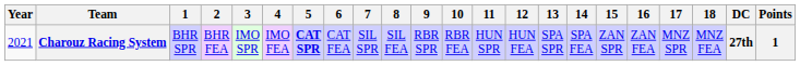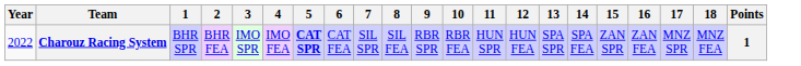 <table class="wikitable" style="text-align:center; font-size:85%">
 <tr>
 <th>Year</th>
 <th>Team</th>
 <th>1</th>
 <th>2</th>
 <th>3</th>
 <th>4</th>
 <th>5</th>
 <th>6</th>
 <th>7</th>
 <th>8</th>
 <th>9</th>
 <th>10</th>
 <th>11</th>
 <th>12</th>
 <th>13</th>
 <th>14</th>
 <th>15</th>
 <th>16</th>
 <th>17</th>
 <th>18</th>
-<th>DC</th>
 <th>Points</th>
 </tr>
 <tr>
-<td><a href='#'>2021</a></td>
+<td><a href='#'>2022</a></td>
 <th nowrap><a href='#'>Charouz Racing System</a></th>
 <td style="background:#CFCFFF;"><a href='#'>BHR<br>SPR</a><br></td>
 <td style="background:#EFCFFF;"><a href='#'>BHR<br>FEA</a><br></td>
 <td style="background:#DFFFDF;"><a href='#'>IMO<br>SPR</a><br></td>
 <td style="background:#EFCFFF;"><a href='#'>IMO<br>FEA</a><br></td>
 <td style="background:#CFCFFF;"><strong><a href='#'>CAT<br>SPR</a><br></strong></td>
 <td style="background:#CFCFFF;"><a href='#'>CAT<br>FEA</a><br></td>
 <td style="background:#CFCFFF;"><a href='#'>SIL<br>SPR</a><br></td>
 <td style="background:#CFCFFF;"><a href='#'>SIL<br>FEA</a><br></td>
 <td style="background:#CFCFFF;"><a href='#'>RBR<br>SPR</a><br></td>
 <td style="background:#CFCFFF;"><a href='#'>RBR<br>FEA</a><br></td>
 <td style="background:#CFCFFF;"><a href='#'>HUN<br>SPR</a><br></td>
 <td style="background:#CFCFFF;"><a href='#'>HUN<br>FEA</a><br></td>
 <td style="background:#CFCFFF;"><a href='#'>SPA<br>SPR</a><br></td>
 <td style="background:#CFCFFF;"><a href='#'>SPA<br>FEA</a><br></td>
 <td style="background:#CFCFFF;"><a href='#'>ZAN<br>SPR</a><br></td>
 <td style="background:#CFCFFF;"><a href='#'>ZAN<br>FEA</a><br></td>
 <td style="background:#CFCFFF;"><a href='#'>MNZ<br>SPR</a><br></td>
 <td style="background:#CFCFFF;"><a href='#'>MNZ<br>FEA</a><br></td>
-<th>27th</th>
 <th>1</th>
 </tr>
 </table>
